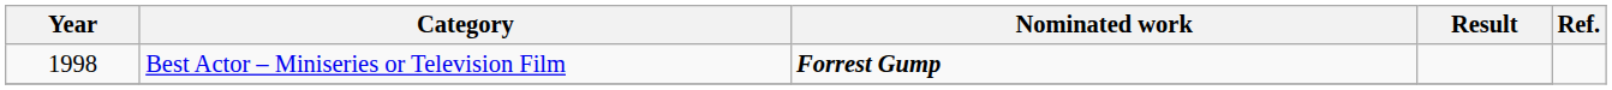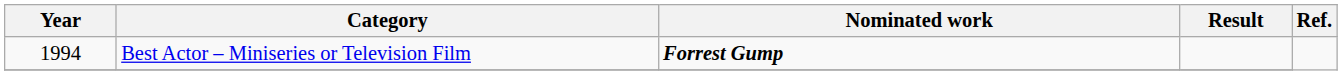 <table class=wikitable>
 <tr>
 <th scope="col" style="width:5em;">Year</th>
 <th scope="col" style="width:26em;">Category</th>
 <th scope="col" style="width:25em;">Nominated work</th>
 <th scope="col" style="width:5em;">Result</th>
 <th>Ref.</th>
 </tr>
 <tr>
-<td style="text-align:center;">1998</td>
+<td style="text-align:center;">1994</td>
 <td><a href='#'>Best Actor – Miniseries or Television Film</a></td>
 <td><strong><em>Forrest Gump</em></strong></td>
 <td></td>
 </tr>
 <tr>
 </tr>
 </table>
